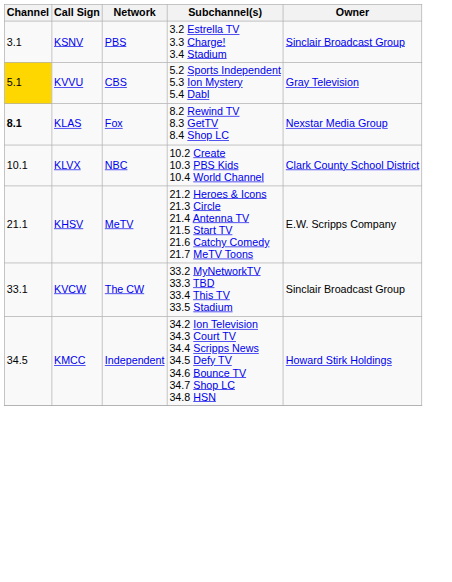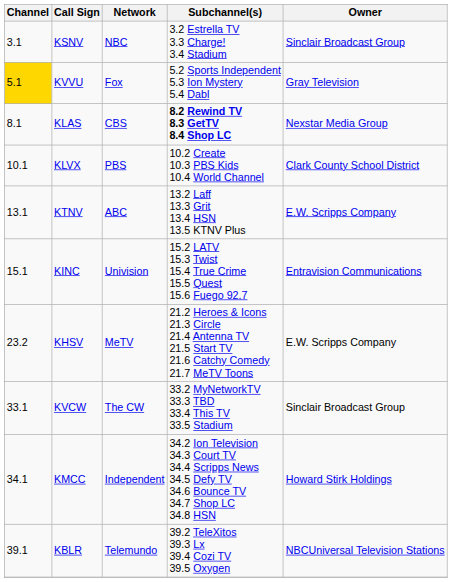 <table class="wikitable">
 <tr>
 <th>Channel</th>
 <th>Call Sign</th>
 <th>Network</th>
 <th>Subchannel(s)</th>
 <th>Owner</th>
 </tr>
 <tr>
 <td>3.1</td>
 <td><a href='#'>KSNV</a></td>
-<td><a href='#'>PBS</a></td>
+<td><a href='#'>NBC</a></td>
 <td>3.2 <a href='#'>Estrella TV</a> <br> 3.3 <a href='#'>Charge!</a> <br> 3.4 <a href='#'>Stadium</a></td>
 <td><a href='#'>Sinclair Broadcast Group</a></td>
 </tr>
 <tr>
 <td style="background: gold;">5.1</td>
 <td><a href='#'>KVVU</a></td>
-<td><a href='#'>CBS</a></td>
+<td><a href='#'>Fox</a></td>
 <td>5.2 <a href='#'>Sports Independent</a> <br> 5.3 <a href='#'>Ion Mystery</a> <br> 5.4 <a href='#'>Dabl</a></td>
 <td><a href='#'>Gray Television</a></td>
 </tr>
 <tr>
-<td><strong>8.1</strong></td>
+<td>8.1</td>
 <td><a href='#'>KLAS</a></td>
-<td><a href='#'>Fox</a></td>
-<td>8.2 <a href='#'>Rewind TV</a> <br> 8.3 <a href='#'>GetTV</a> <br> 8.4 <a href='#'>Shop LC</a></td>
+<td><a href='#'>CBS</a></td>
+<td><strong>8.2 <a href='#'>Rewind TV</a> <br> 8.3 <a href='#'>GetTV</a> <br> 8.4 <a href='#'>Shop LC</a></strong></td>
 <td><a href='#'>Nexstar Media Group</a></td>
 </tr>
 <tr>
 <td>10.1</td>
 <td><a href='#'>KLVX</a></td>
-<td><a href='#'>NBC</a></td>
+<td><a href='#'>PBS</a></td>
 <td>10.2 <a href='#'>Create</a> <br> 10.3 <a href='#'>PBS Kids</a> <br> 10.4 <a href='#'>World Channel</a></td>
 <td><a href='#'>Clark County School District</a></td>
 </tr>
 <tr>
-<td>21.1</td>
+<td>13.1</td>
+<td><a href='#'>KTNV</a></td>
+<td><a href='#'>ABC</a></td>
+<td>13.2 <a href='#'>Laff</a> <br> 13.3 <a href='#'>Grit</a> <br> 13.4 <a href='#'>HSN</a> <br> 13.5 KTNV Plus</td>
+<td><a href='#'>E.W. Scripps Company</a></td>
+</tr>
+<tr>
+<td>15.1</td>
+<td><a href='#'>KINC</a></td>
+<td><a href='#'>Univision</a></td>
+<td>15.2 <a href='#'>LATV</a> <br> 15.3 <a href='#'>Twist</a> <br> 15.4 <a href='#'>True Crime</a> <br> 15.5 <a href='#'>Quest</a> <br> 15.6 <a href='#'>Fuego 92.7</a></td>
+<td><a href='#'>Entravision Communications</a></td>
+</tr>
+<tr>
+<td>23.2</td>
 <td><a href='#'>KHSV</a></td>
 <td><a href='#'>MeTV</a></td>
 <td>21.2 <a href='#'>Heroes & Icons</a> <br> 21.3 <a href='#'>Circle</a> <br> 21.4 <a href='#'>Antenna TV</a><br> 21.5 <a href='#'>Start TV</a> <br> 21.6 <a href='#'>Catchy Comedy</a> <br> 21.7 <a href='#'>MeTV Toons</a></td>
 <td>E.W. Scripps Company</td>
 </tr>
 <tr>
 <td>33.1</td>
 <td><a href='#'>KVCW</a></td>
 <td><a href='#'>The CW</a></td>
 <td>33.2 <a href='#'>MyNetworkTV</a> <br> 33.3 <a href='#'>TBD</a> <br> 33.4 <a href='#'>This TV</a> <br> 33.5 <a href='#'>Stadium</a></td>
 <td>Sinclair Broadcast Group</td>
 </tr>
 <tr>
-<td>34.5</td>
+<td>34.1</td>
 <td><a href='#'>KMCC</a></td>
 <td><a href='#'>Independent</a></td>
 <td>34.2 <a href='#'>Ion Television</a> <br> 34.3 <a href='#'>Court TV</a> <br> 34.4 <a href='#'>Scripps News</a> <br> 34.5 <a href='#'>Defy TV</a> <br> 34.6 <a href='#'>Bounce TV</a> <br> 34.7 <a href='#'>Shop LC</a> <br> 34.8 <a href='#'>HSN</a></td>
 <td><a href='#'>Howard Stirk Holdings</a></td>
 </tr>
 <tr>
+<td>39.1</td>
+<td><a href='#'>KBLR</a></td>
+<td><a href='#'>Telemundo</a></td>
+<td>39.2 <a href='#'>TeleXitos</a> <br> 39.3 <a href='#'>Lx</a> <br> 39.4 <a href='#'>Cozi TV</a> <br> 39.5 <a href='#'>Oxygen</a></td>
+<td><a href='#'>NBCUniversal Television Stations</a></td>
+</tr>
+<tr>
 </tr>
 </table>
